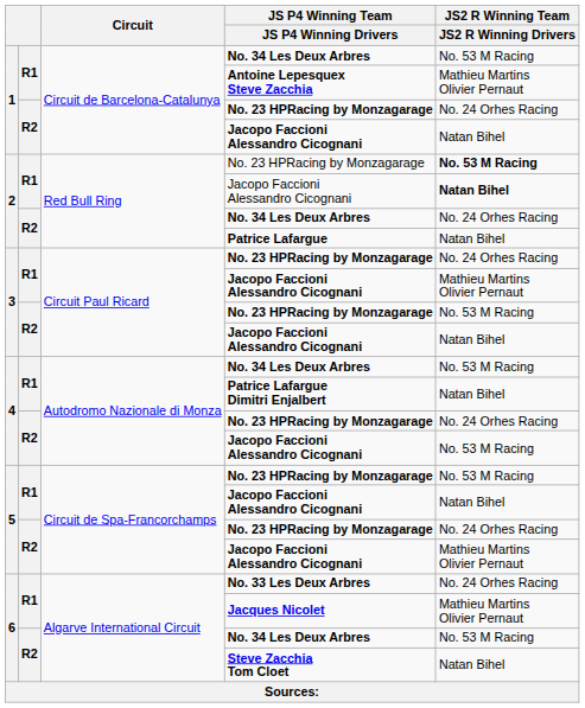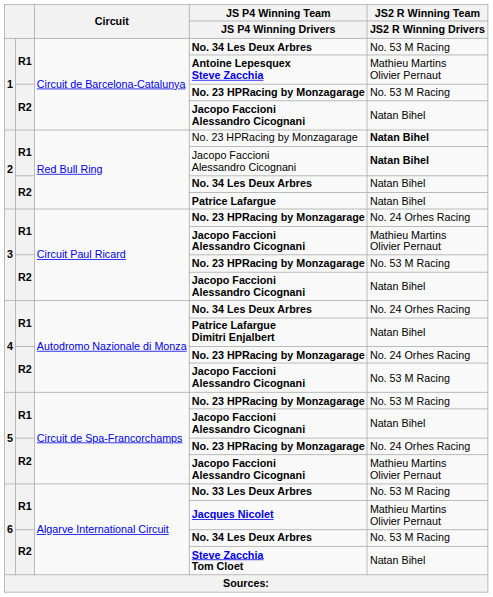 <table class="wikitable" style="font-size: 85%;">
 <tr>
 <th rowspan=2 colspan=2></th>
 <th rowspan=2>Circuit</th>
 <th>JS P4 Winning Team</th>
 <th>JS2 R Winning Team</th>
 </tr>
 <tr>
 <th>JS P4 Winning Drivers</th>
 <th>JS2 R Winning Drivers</th>
 </tr>
 <tr>
 <th rowspan=4>1</th>
 <th rowspan=2>R1</th>
 <td rowspan=4> <a href='#'>Circuit de Barcelona-Catalunya</a></td>
 <td><strong> No. 34 Les Deux Arbres</strong></td>
 <td> No. 53 M Racing</td>
 </tr>
 <tr>
 <td><strong> Antoine Lepesquex<br> <a href='#'>Steve Zacchia</a></strong></td>
 <td> Mathieu Martins<br> Olivier Pernaut</td>
 </tr>
 <tr>
 <th rowspan=2>R2</th>
 <td><strong> No. 23 HPRacing by Monzagarage</strong></td>
-<td> No. 24 Orhes Racing</td>
+<td> No. 53 M Racing</td>
 </tr>
 <tr>
 <td><strong> Jacopo Faccioni<br> Alessandro Cicognani</strong></td>
 <td> Natan Bihel</td>
 </tr>
 <tr>
 <th rowspan=4>2</th>
 <th rowspan=2>R1</th>
 <td rowspan=4> <a href='#'>Red Bull Ring</a></td>
 <td> No. 23 HPRacing by Monzagarage</td>
-<td><strong> No. 53 M Racing</strong></td>
+<td><strong> Natan Bihel</strong></td>
 </tr>
 <tr>
 <td> Jacopo Faccioni<br> Alessandro Cicognani</td>
 <td><strong> Natan Bihel</strong></td>
 </tr>
 <tr>
 <th rowspan=2>R2</th>
 <td><strong> No. 34 Les Deux Arbres</strong></td>
-<td> No. 24 Orhes Racing</td>
+<td> Natan Bihel</td>
 </tr>
 <tr>
 <td><strong> Patrice Lafargue</strong></td>
 <td> Natan Bihel</td>
 </tr>
 <tr>
 <th rowspan=4>3</th>
 <th rowspan=2>R1</th>
 <td rowspan=4> <a href='#'>Circuit Paul Ricard</a></td>
 <td><strong> No. 23 HPRacing by Monzagarage</strong></td>
 <td> No. 24 Orhes Racing</td>
 </tr>
 <tr>
 <td><strong> Jacopo Faccioni<br> Alessandro Cicognani</strong></td>
 <td> Mathieu Martins<br> Olivier Pernaut</td>
 </tr>
 <tr>
 <th rowspan=2>R2</th>
 <td><strong> No. 23 HPRacing by Monzagarage</strong></td>
 <td> No. 53 M Racing</td>
 </tr>
 <tr>
 <td><strong> Jacopo Faccioni<br> Alessandro Cicognani</strong></td>
 <td> Natan Bihel</td>
 </tr>
 <tr>
 <th rowspan=4>4</th>
 <th rowspan=2>R1</th>
 <td rowspan=4> <a href='#'>Autodromo Nazionale di Monza</a></td>
 <td><strong> No. 34 Les Deux Arbres</strong></td>
-<td> No. 53 M Racing</td>
+<td> No. 24 Orhes Racing</td>
 </tr>
 <tr>
 <td><strong> Patrice Lafargue<br> Dimitri Enjalbert</strong></td>
 <td> Natan Bihel</td>
 </tr>
 <tr>
 <th rowspan=2>R2</th>
 <td><strong> No. 23 HPRacing by Monzagarage</strong></td>
 <td> No. 24 Orhes Racing</td>
 </tr>
 <tr>
 <td><strong> Jacopo Faccioni<br> Alessandro Cicognani</strong></td>
 <td> No. 53 M Racing</td>
 </tr>
 <tr>
 <th rowspan=4>5</th>
 <th rowspan=2>R1</th>
 <td rowspan=4> <a href='#'>Circuit de Spa-Francorchamps</a></td>
 <td><strong> No. 23 HPRacing by Monzagarage</strong></td>
 <td> No. 53 M Racing</td>
 </tr>
 <tr>
 <td><strong> Jacopo Faccioni<br> Alessandro Cicognani</strong></td>
 <td> Natan Bihel</td>
 </tr>
 <tr>
 <th rowspan=2>R2</th>
 <td><strong> No. 23 HPRacing by Monzagarage</strong></td>
 <td> No. 24 Orhes Racing</td>
 </tr>
 <tr>
 <td><strong> Jacopo Faccioni<br> Alessandro Cicognani</strong></td>
 <td> Mathieu Martins<br> Olivier Pernaut</td>
 </tr>
 <tr>
 <th rowspan=4>6</th>
 <th rowspan=2>R1</th>
 <td rowspan=4> <a href='#'>Algarve International Circuit</a></td>
 <td><strong> No. 33 Les Deux Arbres</strong></td>
-<td> No. 24 Orhes Racing</td>
+<td> No. 53 M Racing</td>
 </tr>
 <tr>
 <td><strong> <a href='#'>Jacques Nicolet</a></strong></td>
 <td> Mathieu Martins<br> Olivier Pernaut</td>
 </tr>
 <tr>
 <th rowspan=2>R2</th>
 <td><strong> No. 34 Les Deux Arbres</strong></td>
 <td> No. 53 M Racing</td>
 </tr>
 <tr>
 <td><strong> <a href='#'>Steve Zacchia</a><br> Tom Cloet</strong></td>
 <td> Natan Bihel</td>
 </tr>
 <tr>
 <th colspan="5">Sources:</th>
 </tr>
 </table>
